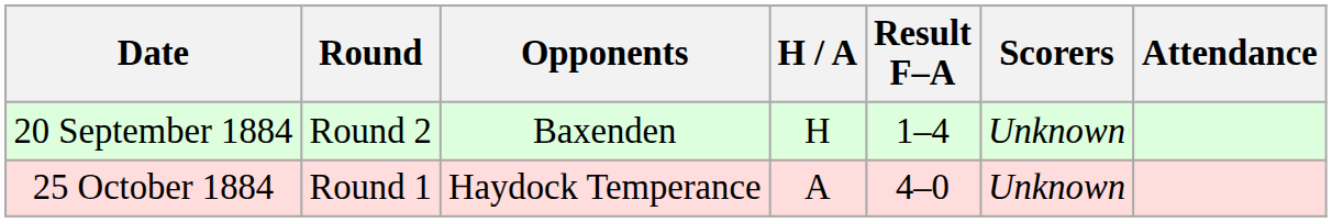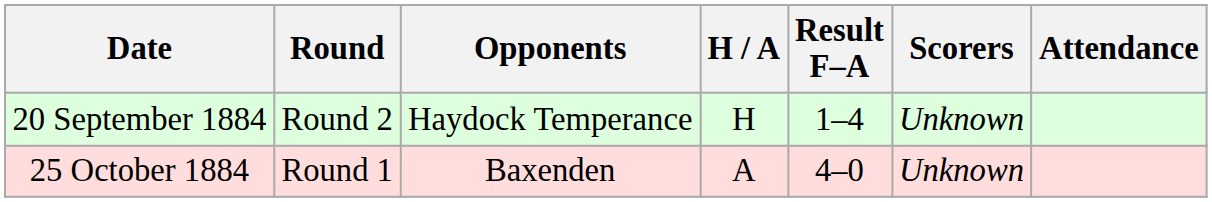 <table class="wikitable" style="text-align:center">
 <tr>
 <th>Date</th>
 <th>Round</th>
 <th>Opponents</th>
 <th>H / A</th>
 <th>Result<br>F–A</th>
 <th>Scorers</th>
 <th>Attendance</th>
 </tr>
 <tr bgcolor="#ddffdd">
 <td>20 September 1884</td>
 <td>Round 2</td>
-<td>Baxenden</td>
+<td>Haydock Temperance</td>
 <td>H</td>
 <td>1–4</td>
 <td><em>Unknown</em></td>
 <td></td>
 </tr>
 <tr bgcolor="#ffdddd">
 <td>25 October 1884</td>
 <td>Round 1</td>
-<td>Haydock Temperance</td>
+<td>Baxenden</td>
 <td>A</td>
 <td>4–0</td>
 <td><em>Unknown</em></td>
 <td></td>
 </tr>
 </table>
